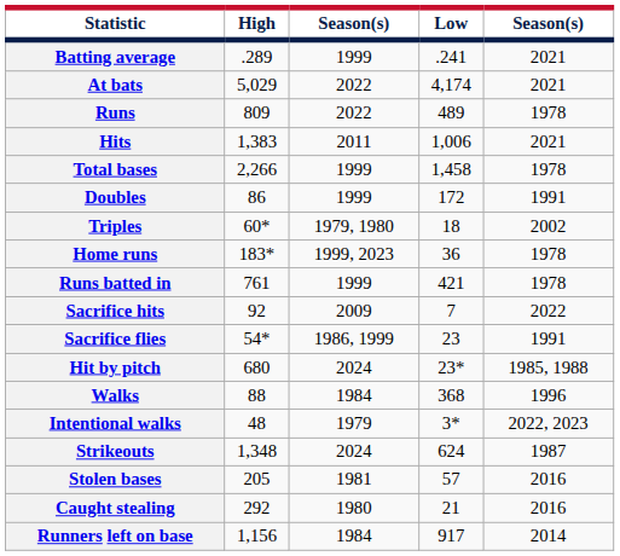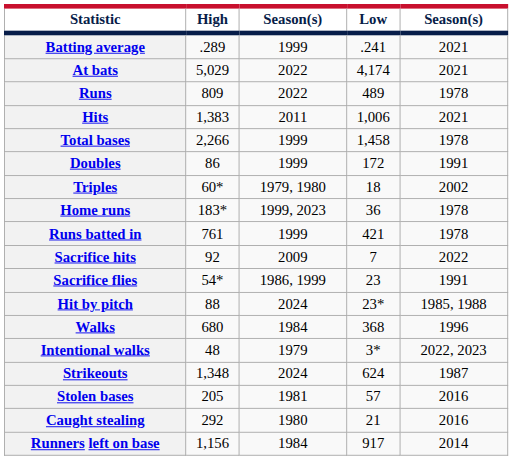 <table class="wikitable sortable plainrowheaders" style="text-align:center">
 <tr>
 <th width="190px" scope="col" style="background-color:#ffffff; border-top:#c8102e 5px solid; border-bottom:#071d49 5px solid; color:#071d49">Statistic</th>
 <th width="50px" class="unsortable" scope="col" style="background-color:#ffffff; border-top:#c8102e 5px solid; border-bottom:#071d49 5px solid; color:#071d49">High</th>
 <th width="110px" scope="col" style="background-color:#ffffff; border-top:#c8102e 5px solid; border-bottom:#071d49 5px solid; color:#071d49">Season(s)</th>
 <th width="50px" class="unsortable" scope="col" style="background-color:#ffffff; border-top:#c8102e 5px solid; border-bottom:#071d49 5px solid; color:#071d49">Low</th>
 <th width="110px" scope="col" style="background-color:#ffffff; border-top:#c8102e 5px solid; border-bottom:#071d49 5px solid; color:#071d49">Season(s)</th>
 </tr>
 <tr>
 <th scope="row" style="text-align:center"><a href='#'>Batting average</a></th>
 <td>.289</td>
 <td>1999</td>
 <td>.241</td>
 <td>2021</td>
 </tr>
 <tr>
 <th scope="row" style="text-align:center"><a href='#'>At bats</a></th>
 <td>5,029</td>
 <td>2022</td>
 <td>4,174</td>
 <td>2021</td>
 </tr>
 <tr>
 <th scope="row" style="text-align:center"><a href='#'>Runs</a></th>
 <td>809</td>
 <td>2022</td>
 <td>489</td>
 <td>1978</td>
 </tr>
 <tr>
 <th scope="row" style="text-align:center"><a href='#'>Hits</a></th>
 <td>1,383</td>
 <td>2011</td>
 <td>1,006</td>
 <td>2021</td>
 </tr>
 <tr>
 <th scope="row" style="text-align:center"><a href='#'>Total bases</a></th>
 <td>2,266</td>
 <td>1999</td>
 <td>1,458</td>
 <td>1978</td>
 </tr>
 <tr>
 <th scope="row" style="text-align:center"><a href='#'>Doubles</a></th>
 <td>86</td>
 <td>1999</td>
 <td>172</td>
 <td>1991</td>
 </tr>
 <tr>
 <th scope="row" style="text-align:center"><a href='#'>Triples</a></th>
 <td>60*</td>
 <td>1979, 1980</td>
 <td>18</td>
 <td>2002</td>
 </tr>
 <tr>
 <th scope="row" style="text-align:center"><a href='#'>Home runs</a></th>
 <td>183*</td>
 <td>1999, 2023</td>
 <td>36</td>
 <td>1978</td>
 </tr>
 <tr>
 <th scope="row" style="text-align:center"><a href='#'>Runs batted in</a></th>
 <td>761</td>
 <td>1999</td>
 <td>421</td>
 <td>1978</td>
 </tr>
 <tr>
 <th scope="row" style="text-align:center"><a href='#'>Sacrifice hits</a></th>
 <td>92</td>
 <td>2009</td>
 <td>7</td>
 <td>2022</td>
 </tr>
 <tr>
 <th scope="row" style="text-align:center"><a href='#'>Sacrifice flies</a></th>
 <td>54*</td>
 <td>1986, 1999</td>
 <td>23</td>
 <td>1991</td>
 </tr>
 <tr>
 <th scope="row" style="text-align:center"><a href='#'>Hit by pitch</a></th>
-<td>680</td>
+<td>88</td>
 <td>2024</td>
 <td>23*</td>
 <td>1985, 1988</td>
 </tr>
 <tr>
 <th scope="row" style="text-align:center"><a href='#'>Walks</a></th>
-<td>88</td>
+<td>680</td>
 <td>1984</td>
 <td>368</td>
 <td>1996</td>
 </tr>
 <tr>
 <th scope="row" style="text-align:center"><a href='#'>Intentional walks</a></th>
 <td>48</td>
 <td>1979</td>
 <td>3*</td>
 <td>2022, 2023</td>
 </tr>
 <tr>
 <th scope="row" style="text-align:center"><a href='#'>Strikeouts</a></th>
 <td>1,348</td>
 <td>2024</td>
 <td>624</td>
 <td>1987</td>
 </tr>
 <tr>
 <th scope="row" style="text-align:center"><a href='#'>Stolen bases</a></th>
 <td>205</td>
 <td>1981</td>
 <td>57</td>
 <td>2016</td>
 </tr>
 <tr>
 <th scope="row" style="text-align:center"><a href='#'>Caught stealing</a></th>
 <td>292</td>
 <td>1980</td>
 <td>21</td>
 <td>2016</td>
 </tr>
 <tr>
 <th scope="row" style="text-align:center"><a href='#'>Runners</a> <a href='#'>left on base</a></th>
 <td>1,156</td>
 <td>1984</td>
 <td>917</td>
 <td>2014</td>
 </tr>
 </table>
